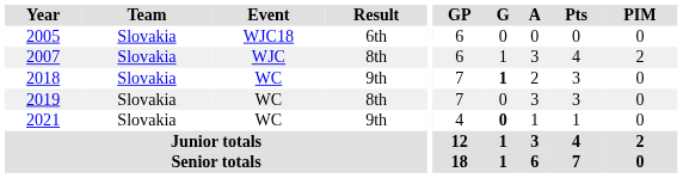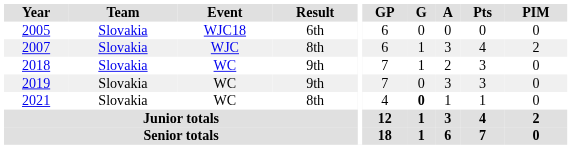 <table border="0" cellpadding="1" cellspacing="0" ID="Table3" style="text-align:center; width:40em">
 <tr ALIGN="center" bgcolor="#e0e0e0">
 <th>Year</th>
 <th>Team</th>
 <th>Event</th>
 <th>Result</th>
 <th rowspan="99" bgcolor="#ffffff"></th>
 <th>GP</th>
 <th>G</th>
 <th>A</th>
 <th>Pts</th>
 <th>PIM</th>
 </tr>
 <tr>
 <td><a href='#'>2005</a></td>
 <td><a href='#'>Slovakia</a></td>
 <td><a href='#'>WJC18</a></td>
 <td>6th</td>
 <td>6</td>
 <td>0</td>
 <td>0</td>
 <td>0</td>
 <td>0</td>
 </tr>
 <tr bgcolor="#f0f0f0">
 <td><a href='#'>2007</a></td>
 <td><a href='#'>Slovakia</a></td>
 <td><a href='#'>WJC</a></td>
 <td>8th</td>
 <td>6</td>
 <td>1</td>
 <td>3</td>
 <td>4</td>
 <td>2</td>
 </tr>
 <tr>
 <td><a href='#'>2018</a></td>
 <td><a href='#'>Slovakia</a></td>
 <td><a href='#'>WC</a></td>
 <td>9th</td>
 <td>7</td>
-<td><strong>1</strong></td>
+<td>1</td>
 <td>2</td>
 <td>3</td>
 <td>0</td>
 </tr>
 <tr bgcolor="#f0f0f0">
 <td><a href='#'>2019</a></td>
 <td>Slovakia</td>
 <td>WC</td>
-<td>8th</td>
+<td>9th</td>
 <td>7</td>
 <td>0</td>
 <td>3</td>
 <td>3</td>
 <td>0</td>
 </tr>
 <tr>
 <td><a href='#'>2021</a></td>
 <td>Slovakia</td>
 <td>WC</td>
-<td>9th</td>
+<td>8th</td>
 <td>4</td>
 <td><strong>0</strong></td>
 <td>1</td>
 <td>1</td>
 <td>0</td>
 </tr>
 <tr bgcolor="#e0e0e0">
 <th colspan="4">Junior totals</th>
 <th>12</th>
 <th>1</th>
 <th>3</th>
 <th>4</th>
 <th>2</th>
 </tr>
 <tr bgcolor="#e0e0e0">
 <th colspan=4>Senior totals</th>
 <th>18</th>
 <th>1</th>
 <th>6</th>
 <th>7</th>
 <th>0</th>
 </tr>
 </table>
